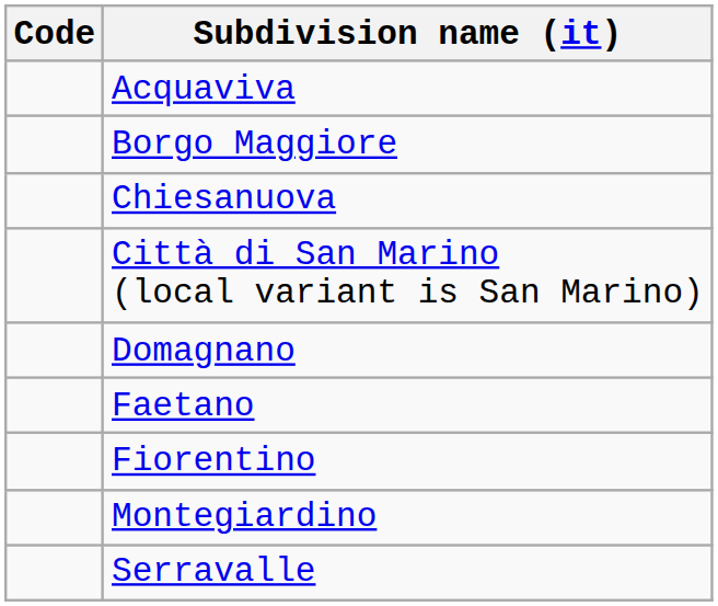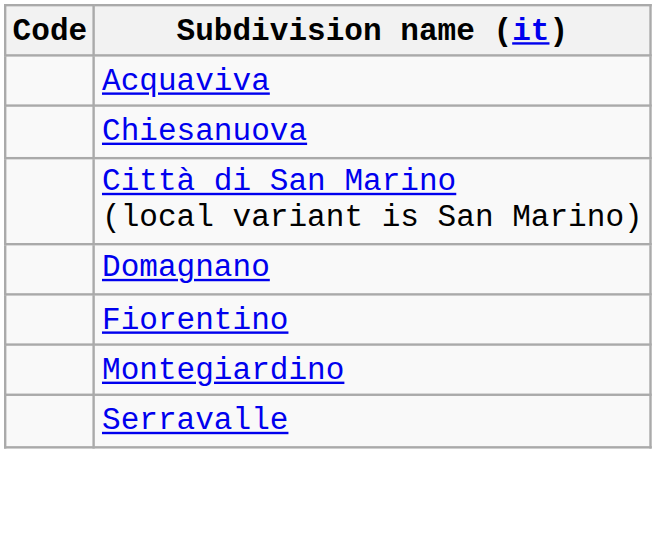 <table class="wikitable sortable">
 <tr>
 <th>Code</th>
 <th>Subdivision name (<a href='#'>it</a>)</th>
 </tr>
 <tr>
 <td></td>
 <td><a href='#'>Acquaviva</a></td>
-</tr>
-<tr>
-<td></td>
-<td><a href='#'>Borgo Maggiore</a></td>
 </tr>
 <tr>
 <td></td>
 <td><a href='#'>Chiesanuova</a></td>
 </tr>
 <tr>
 <td></td>
 <td><a href='#'>Città di San Marino</a><br>(local variant is San Marino)</td>
 </tr>
 <tr>
 <td></td>
 <td><a href='#'>Domagnano</a></td>
 </tr>
 <tr>
 <td></td>
-<td><a href='#'>Faetano</a></td>
-</tr>
-<tr>
-<td></td>
 <td><a href='#'>Fiorentino</a></td>
 </tr>
 <tr>
 <td></td>
 <td><a href='#'>Montegiardino</a></td>
 </tr>
 <tr>
 <td></td>
 <td><a href='#'>Serravalle</a></td>
 </tr>
 </table>
